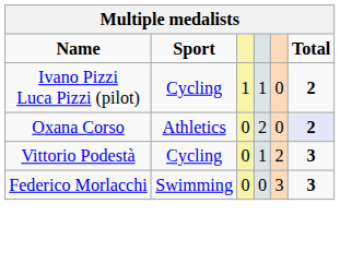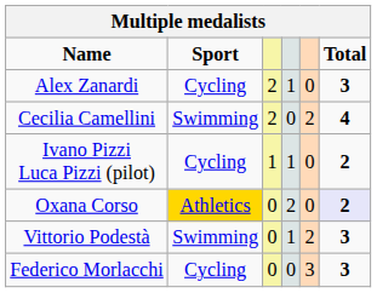 <table class="wikitable" style="font-size:95%">
 <tr style="background:#efefef;">
 <th colspan=6>Multiple medalists</th>
 </tr>
 <tr style="text-align:center;">
 <td><strong>Name</strong></td>
 <td><strong>Sport</strong></td>
 <td bgcolor=#f7f6a8></td>
 <td bgcolor=#dce5e5></td>
 <td bgcolor=#ffdab9></td>
 <td><strong>Total</strong></td>
 </tr>
 <tr style="text-align:center;">
+<td><a href='#'>Alex Zanardi</a></td>
+<td><a href='#'>Cycling</a></td>
+<td style="background:#F7F6A8;">2</td>
+<td style="background:#DCE5E5;">1</td>
+<td style="background:#FFDAB9;">0</td>
+<td><strong>3</strong></td>
+</tr>
+<tr style="text-align:center;">
+<td><a href='#'>Cecilia Camellini</a></td>
+<td><a href='#'>Swimming</a></td>
+<td style="background:#F7F6A8;">2</td>
+<td style="background:#DCE5E5;">0</td>
+<td style="background:#FFDAB9;">2</td>
+<td><strong>4</strong></td>
+</tr>
+<tr style="text-align:center;">
 <td><a href='#'>Ivano Pizzi</a> <br><a href='#'>Luca Pizzi</a> (pilot)</td>
 <td><a href='#'>Cycling</a></td>
 <td style="background:#F7F6A8;">1</td>
 <td style="background:#DCE5E5;">1</td>
 <td style="background:#FFDAB9;">0</td>
 <td><strong>2</strong></td>
 </tr>
 <tr style="text-align:center;">
 <td><a href='#'>Oxana Corso</a></td>
-<td><a href='#'>Athletics</a></td>
+<td style="background: gold;"><a href='#'>Athletics</a></td>
 <td style="background:#F7F6A8;">0</td>
 <td style="background:#DCE5E5;">2</td>
 <td style="background:#FFDAB9;">0</td>
 <td style="background: lavender;"><strong>2</strong></td>
 </tr>
 <tr style="text-align:center;">
 <td><a href='#'>Vittorio Podestà</a></td>
-<td><a href='#'>Cycling</a></td>
+<td><a href='#'>Swimming</a></td>
 <td style="background:#F7F6A8;">0</td>
 <td style="background:#DCE5E5;">1</td>
 <td style="background:#FFDAB9;">2</td>
 <td><strong>3</strong></td>
 </tr>
 <tr style="text-align:center;">
 <td><a href='#'>Federico Morlacchi</a></td>
-<td><a href='#'>Swimming</a></td>
+<td><a href='#'>Cycling</a></td>
 <td style="background:#F7F6A8;">0</td>
 <td style="background:#DCE5E5;">0</td>
 <td style="background:#FFDAB9;">3</td>
 <td><strong>3</strong></td>
 </tr>
 </table>
